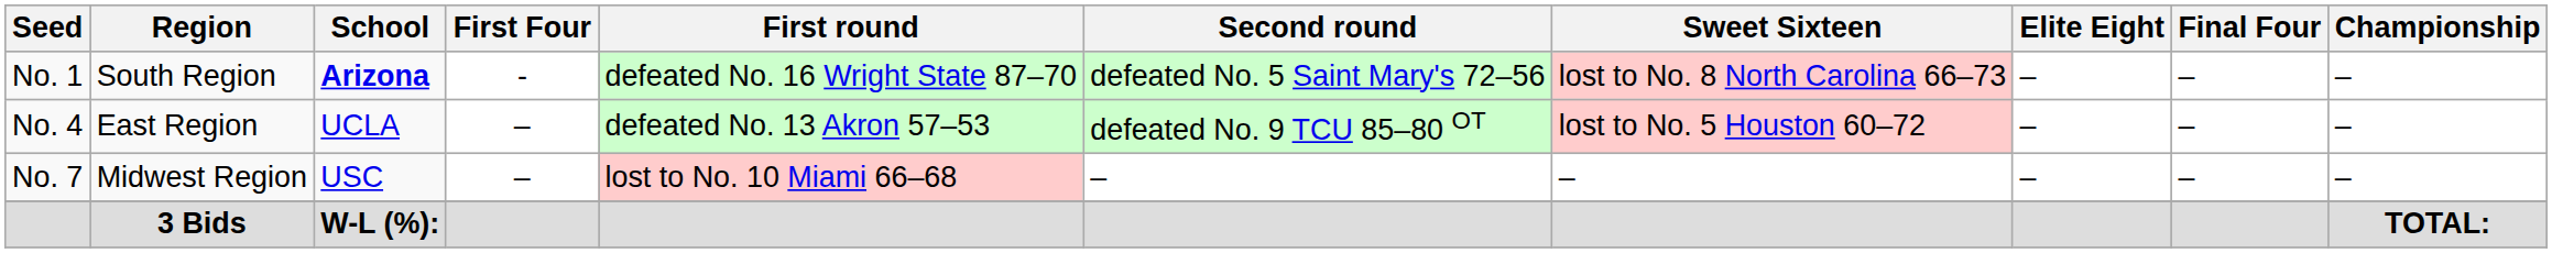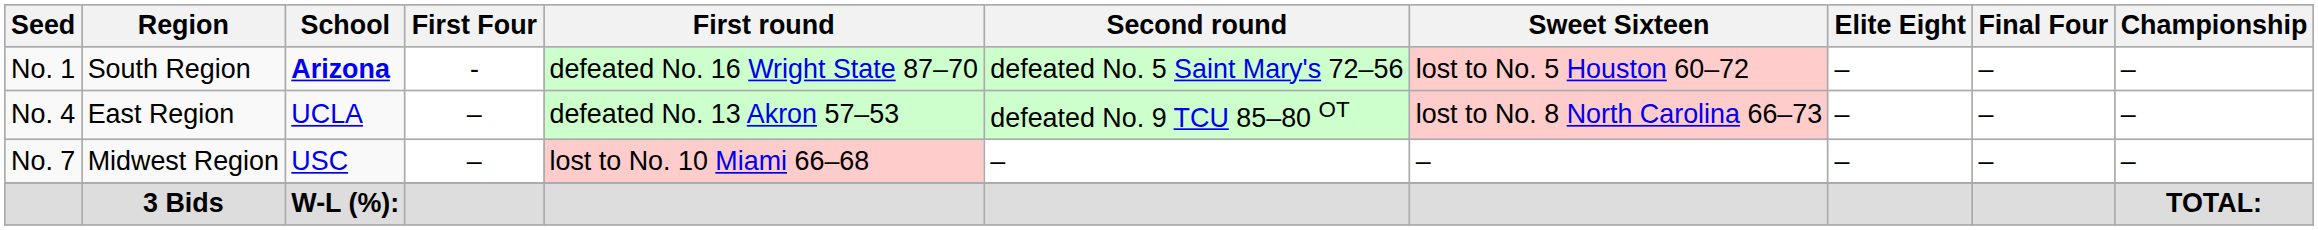 <table class="sortable wikitable" style="white-space:nowrap; font-size:100%;">
 <tr>
 <th>Seed</th>
 <th>Region</th>
 <th>School</th>
 <th>First Four</th>
 <th>First round</th>
 <th>Second round</th>
 <th>Sweet Sixteen</th>
 <th>Elite Eight</th>
 <th>Final Four</th>
 <th>Championship</th>
 </tr>
 <tr>
 <td>No. 1</td>
 <td>South Region</td>
 <td><strong><a href='#'>Arizona</a></strong></td>
 <td style="background:#fff; text-align:center;">-</td>
 <td style="background:#cfc;">defeated No. 16 <a href='#'>Wright State</a> 87–70</td>
 <td style="background:#cfc;">defeated No. 5 <a href='#'>Saint Mary's</a> 72–56</td>
-<td style="background:#fcc;">lost to No. 8 <a href='#'>North Carolina</a> 66–73</td>
+<td style="background:#fcc;">lost to No. 5 <a href='#'>Houston</a> 60–72</td>
 <td style="background:#fff;">–</td>
 <td style="background:#fff;">–</td>
 <td style="background:#fff;">–</td>
 </tr>
 <tr>
 <td>No. 4</td>
 <td>East Region</td>
 <td><a href='#'>UCLA</a></td>
 <td style="background:#fff; text-align:center;">–</td>
 <td style="background:#cfc;">defeated No. 13 <a href='#'>Akron</a> 57–53</td>
 <td style="background:#cfc;">defeated No. 9 <a href='#'>TCU</a> 85–80 <sup>OT</sup></td>
-<td style="background:#fcc;">lost to No. 5 <a href='#'>Houston</a> 60–72</td>
+<td style="background:#fcc;">lost to No. 8 <a href='#'>North Carolina</a> 66–73</td>
 <td style="background:#fff;">–</td>
 <td style="background:#fff;">–</td>
 <td style="background:#fff;">–</td>
 </tr>
 <tr>
 <td>No. 7</td>
 <td>Midwest Region</td>
 <td><a href='#'>USC</a></td>
 <td style="background:#fff; text-align:center;">–</td>
 <td style="background:#fcc;">lost to No. 10 <a href='#'>Miami</a> 66–68</td>
 <td style="background:#fff;">–</td>
 <td style="background:#fff;">–</td>
 <td style="background:#fff;">–</td>
 <td style="background:#fff;">–</td>
 <td style="background:#fff;">–</td>
 </tr>
 <tr>
 </tr>
 <tr class="sortbottom" style="text-align:center; background:#ddd;">
 <td></td>
 <td><strong>3 Bids</strong></td>
 <td><strong>W-L (%):</strong></td>
 <td></td>
 <td></td>
 <td></td>
 <td></td>
 <td></td>
 <td></td>
 <td><strong>TOTAL:</strong> </td>
 </tr>
 </table>
